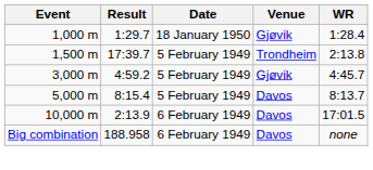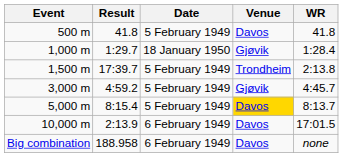 <table class="wikitable">
 <tr>
 <th>Event</th>
 <th>Result</th>
 <th>Date</th>
 <th>Venue</th>
 <th>WR</th>
+</tr>
+<tr align="right">
+<td>500 m</td>
+<td>41.8</td>
+<td>5 February 1949</td>
+<td align="left"><a href='#'>Davos</a></td>
+<td>41.8</td>
 </tr>
 <tr align="right">
 <td>1,000 m</td>
 <td>1:29.7</td>
 <td>18 January 1950</td>
 <td align="left"><a href='#'>Gjøvik</a></td>
 <td>1:28.4</td>
 </tr>
 <tr align="right">
 <td>1,500 m</td>
 <td>17:39.7</td>
 <td>5 February 1949</td>
 <td align="left"><a href='#'>Trondheim</a></td>
 <td>2:13.8</td>
 </tr>
 <tr align="right">
 <td>3,000 m</td>
 <td>4:59.2</td>
 <td>5 February 1949</td>
 <td align="left"><a href='#'>Gjøvik</a></td>
 <td>4:45.7</td>
 </tr>
 <tr align="right">
 <td>5,000 m</td>
 <td>8:15.4</td>
 <td>5 February 1949</td>
-<td align="left"><a href='#'>Davos</a></td>
+<td align="left" style="background: gold;"><a href='#'>Davos</a></td>
 <td>8:13.7</td>
 </tr>
 <tr align="right">
 <td>10,000 m</td>
 <td>2:13.9</td>
 <td>6 February 1949</td>
 <td align="left"><a href='#'>Davos</a></td>
 <td>17:01.5</td>
 </tr>
 <tr align="right">
 <td><a href='#'>Big combination</a></td>
 <td>188.958</td>
 <td>6 February 1949</td>
 <td align="left"><a href='#'>Davos</a></td>
 <td align="center"><em>none</em></td>
 </tr>
 </table>
